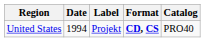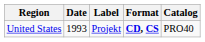 <table class="wikitable">
 <tr>
 <th>Region</th>
 <th>Date</th>
 <th>Label</th>
 <th>Format</th>
 <th>Catalog</th>
 </tr>
 <tr>
 <td><a href='#'>United States</a></td>
-<td>1994</td>
+<td>1993</td>
 <td><a href='#'>Projekt</a></td>
 <td><strong><a href='#'>CD</a>, <a href='#'>CS</a></strong></td>
 <td>PRO40</td>
 </tr>
 </table>
